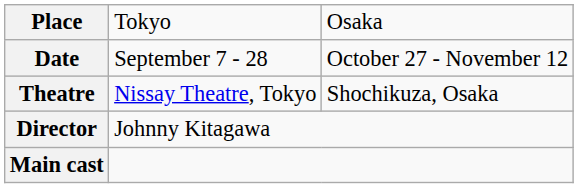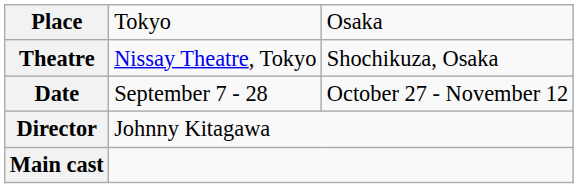 <table class="wikitable">
 <tr>
 <th>Place</th>
 <td>Tokyo</td>
 <td>Osaka</td>
 </tr>
 <tr>
+<th>Theatre</th>
+<td><a href='#'>Nissay Theatre</a>, Tokyo</td>
+<td>Shochikuza, Osaka</td>
+</tr>
+<tr>
 <th>Date</th>
 <td>September 7 - 28</td>
 <td>October 27 - November 12</td>
-</tr>
-<tr>
-<th>Theatre</th>
-<td><a href='#'>Nissay Theatre</a>, Tokyo</td>
-<td>Shochikuza, Osaka</td>
 </tr>
 <tr>
 <th>Director</th>
 <td colspan="2">Johnny Kitagawa</td>
 </tr>
 <tr>
 <th>Main cast</th>
 <td colspan="2"></td>
 </tr>
 </table>
